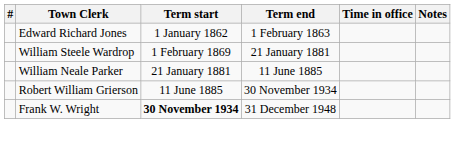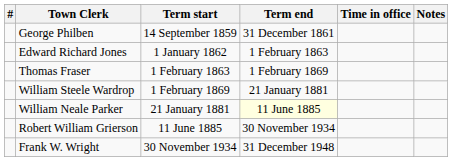 <table class="wikitable sortable">
 <tr>
 <th>#</th>
 <th>Town Clerk</th>
 <th>Term start</th>
 <th>Term end</th>
 <th>Time in office</th>
 <th>Notes</th>
 </tr>
 <tr>
 <td align=center></td>
+<td>George Philben</td>
+<td align=center>14 September 1859</td>
+<td align=center>31 December 1861</td>
+<td align=right></td>
+<td></td>
+</tr>
+<tr>
+<td align=center></td>
 <td>Edward Richard Jones</td>
 <td align=center>1 January 1862</td>
 <td align=center>1 February 1863</td>
+<td align=right></td>
+<td></td>
+</tr>
+<tr>
+<td align=center></td>
+<td>Thomas Fraser</td>
+<td align=center>1 February 1863</td>
+<td align=center>1 February 1869</td>
 <td align=right></td>
 <td></td>
 </tr>
 <tr>
 <td align=center></td>
 <td>William Steele Wardrop</td>
 <td align=center>1 February 1869</td>
 <td align=center>21 January 1881</td>
 <td align=right></td>
 <td></td>
 </tr>
 <tr>
 <td align=center></td>
 <td>William Neale Parker</td>
 <td align=center>21 January 1881</td>
-<td align=center>11 June 1885</td>
+<td align=center style="background: lightyellow;">11 June 1885</td>
 <td align=right></td>
 <td></td>
 </tr>
 <tr>
 <td align=center></td>
 <td>Robert William Grierson</td>
 <td align=center>11 June 1885</td>
 <td align=center>30 November 1934</td>
 <td align=right></td>
 <td></td>
 </tr>
 <tr>
 <td align=center></td>
 <td>Frank W. Wright</td>
-<td align=center><strong>30 November 1934</strong></td>
+<td align=center>30 November 1934</td>
 <td align=center>31 December 1948</td>
 <td align=right></td>
 <td></td>
 </tr>
 </table>
